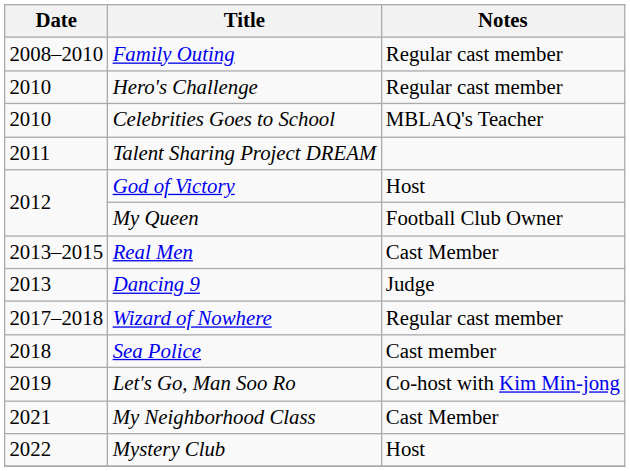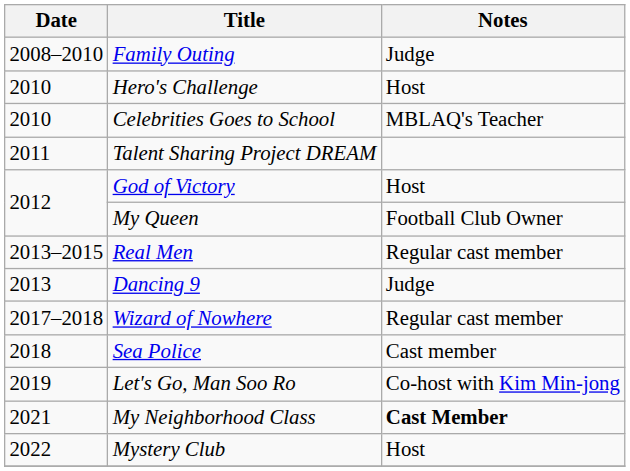 <table class="wikitable">
 <tr>
 <th>Date</th>
 <th>Title</th>
 <th>Notes</th>
 </tr>
 <tr>
 <td>2008–2010</td>
 <td><em><a href='#'>Family Outing</a></em></td>
-<td>Regular cast member</td>
+<td>Judge</td>
 </tr>
 <tr>
 <td>2010</td>
 <td><em>Hero's Challenge</em></td>
-<td>Regular cast member</td>
+<td>Host</td>
 </tr>
 <tr>
 <td>2010</td>
 <td><em>Celebrities Goes to School</em></td>
 <td>MBLAQ's Teacher</td>
 </tr>
 <tr>
 <td>2011</td>
 <td><em>Talent Sharing Project DREAM</em></td>
 <td></td>
 </tr>
 <tr>
 <td rowspan="2">2012</td>
 <td><em><a href='#'>God of Victory</a></em></td>
 <td>Host</td>
 </tr>
 <tr>
 <td><em>My Queen</em></td>
 <td>Football Club Owner</td>
 </tr>
 <tr>
 <td>2013–2015</td>
 <td><em><a href='#'>Real Men</a></em></td>
-<td>Cast Member</td>
+<td>Regular cast member</td>
 </tr>
 <tr>
 <td>2013</td>
 <td><em><a href='#'>Dancing 9</a></em></td>
 <td>Judge</td>
 </tr>
 <tr>
 <td>2017–2018</td>
 <td><em><a href='#'>Wizard of Nowhere</a></em></td>
 <td>Regular cast member</td>
 </tr>
 <tr>
 <td>2018</td>
 <td><em><a href='#'>Sea Police</a></em></td>
 <td>Cast member</td>
 </tr>
 <tr>
 <td>2019</td>
 <td><em>Let's Go, Man Soo Ro</em></td>
 <td>Co-host with <a href='#'>Kim Min-jong</a></td>
 </tr>
 <tr>
 <td>2021</td>
 <td><em>My Neighborhood Class</em></td>
-<td>Cast Member</td>
+<td><strong>Cast Member</strong></td>
 </tr>
 <tr>
 <td>2022</td>
 <td><em>Mystery Club</em></td>
 <td>Host </td>
 </tr>
 <tr>
 </tr>
 </table>
